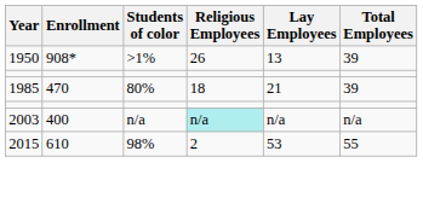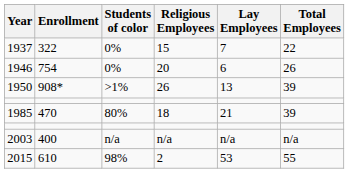 <table class="wikitable">
 <tr>
 <th>Year</th>
 <th>Enrollment</th>
 <th>Students<br>of color</th>
 <th>Religious<br>Employees</th>
 <th>Lay<br>Employees</th>
 <th>Total<br>Employees</th>
+</tr>
+<tr>
+<td>1937</td>
+<td>322</td>
+<td>0%</td>
+<td>15</td>
+<td>7</td>
+<td>22</td>
+</tr>
+<tr>
+<td>1946</td>
+<td>754</td>
+<td>0%</td>
+<td>20</td>
+<td>6</td>
+<td>26</td>
 </tr>
 <tr>
 <td>1950</td>
 <td>908*</td>
 <td>>1%</td>
 <td>26</td>
 <td>13</td>
 <td>39</td>
 </tr>
 <tr>
 <td></td>
 <td></td>
 <td></td>
 <td></td>
 <td></td>
 <td></td>
 </tr>
 <tr>
 <td>1985</td>
 <td>470</td>
 <td>80%</td>
 <td>18</td>
 <td>21</td>
 <td>39</td>
 </tr>
 <tr>
 <td></td>
 <td></td>
 <td></td>
 <td></td>
 <td></td>
 <td></td>
 </tr>
 <tr>
 <td>2003</td>
 <td>400</td>
 <td>n/a</td>
-<td style="background: paleturquoise;">n/a</td>
+<td>n/a</td>
 <td>n/a</td>
 <td>n/a</td>
 </tr>
 <tr>
 <td>2015</td>
 <td>610</td>
 <td>98%</td>
 <td>2</td>
 <td>53</td>
 <td>55</td>
 </tr>
 </table>
